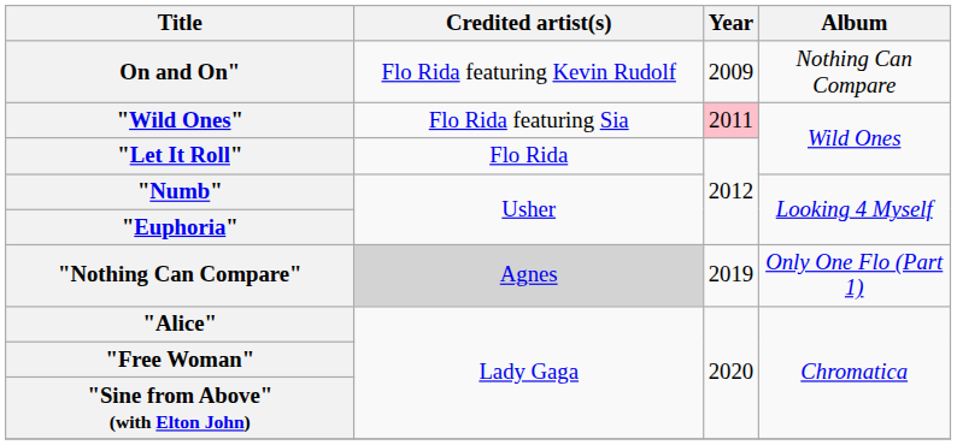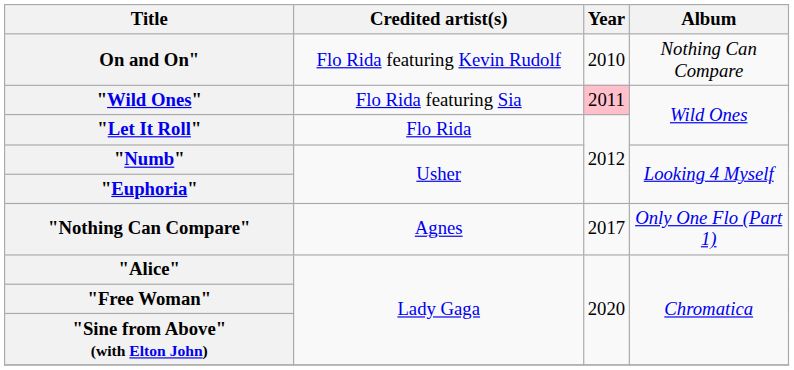 <table class="wikitable plainrowheaders" style="text-align:center;">
 <tr>
 <th scope="col" style="width:15em;">Title</th>
 <th scope="col" style="width:15em;">Credited artist(s)</th>
 <th scope="col" style="width:1em;">Year</th>
 <th scope="col" style="width:8em;">Album</th>
 </tr>
 <tr>
 <th scope="row">On and On"</th>
 <td><a href='#'>Flo Rida</a> featuring <a href='#'>Kevin Rudolf</a></td>
-<td>2009</td>
+<td>2010</td>
 <td><em>Nothing Can Compare</em></td>
 </tr>
 <tr>
 <th scope="row">"<a href='#'>Wild Ones</a>"</th>
 <td><a href='#'>Flo Rida</a> featuring <a href='#'>Sia</a></td>
 <td style="background: pink;">2011</td>
 <td rowspan="2"><em><a href='#'>Wild Ones</a></em></td>
 </tr>
 <tr>
 <th scope="row">"<a href='#'>Let It Roll</a>"</th>
 <td><a href='#'>Flo Rida</a></td>
 <td rowspan="3">2012</td>
 </tr>
 <tr>
 <th scope="row">"<a href='#'>Numb</a>"</th>
 <td rowspan="2"><a href='#'>Usher</a></td>
 <td rowspan="2"><em><a href='#'>Looking 4 Myself</a></em></td>
 </tr>
 <tr>
 <th scope="row">"<a href='#'>Euphoria</a>"</th>
 </tr>
 <tr>
 <th scope="row">"Nothing Can Compare"</th>
-<td style="background: lightgrey;"><a href='#'>Agnes</a></td>
-<td>2019</td>
+<td><a href='#'>Agnes</a></td>
+<td>2017</td>
 <td><em><a href='#'>Only One Flo (Part 1)</a></em></td>
 </tr>
 <tr>
 <th scope="row">"Alice"</th>
 <td rowspan="3"><a href='#'>Lady Gaga</a></td>
 <td rowspan="3">2020</td>
 <td rowspan="3"><em><a href='#'>Chromatica</a></em></td>
 </tr>
 <tr>
 <th scope="row">"Free Woman"</th>
 </tr>
 <tr>
 <th scope="row">"Sine from Above" <br><small>(with <a href='#'>Elton John</a>)</small></th>
 </tr>
 <tr>
 </tr>
 </table>
